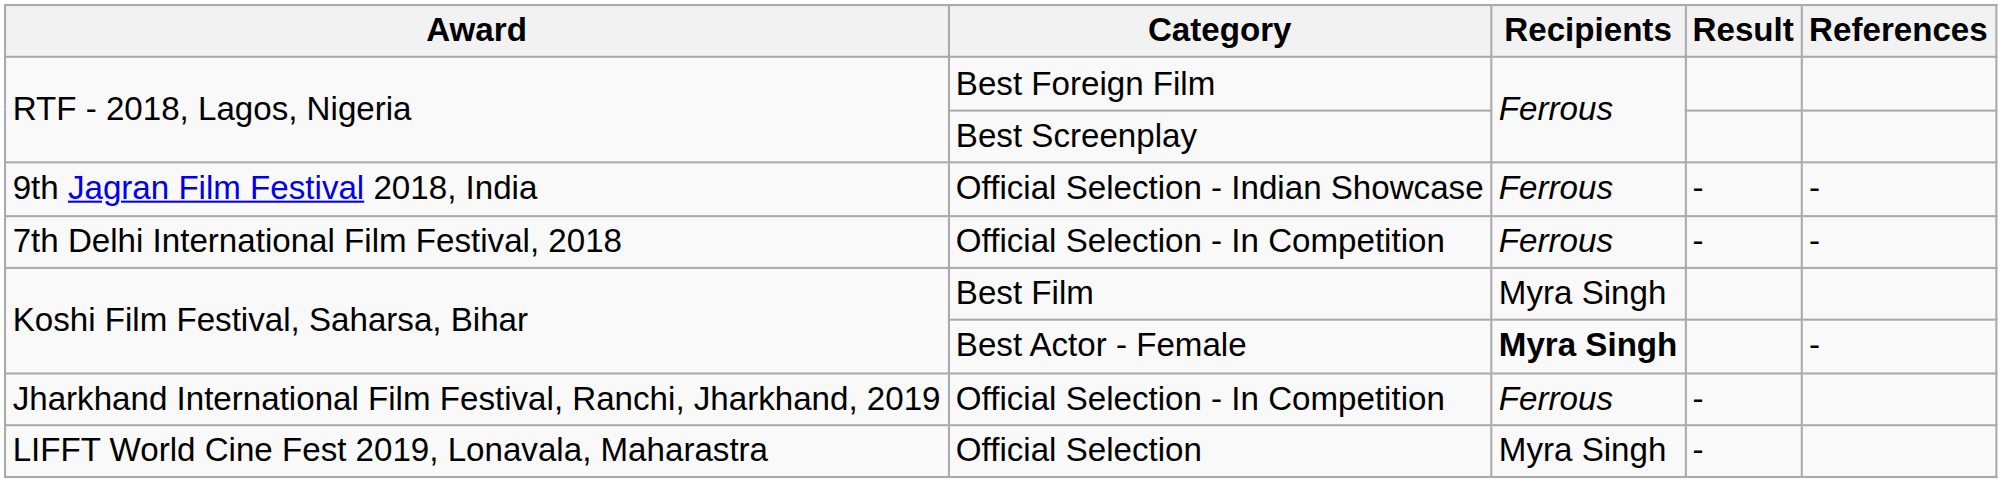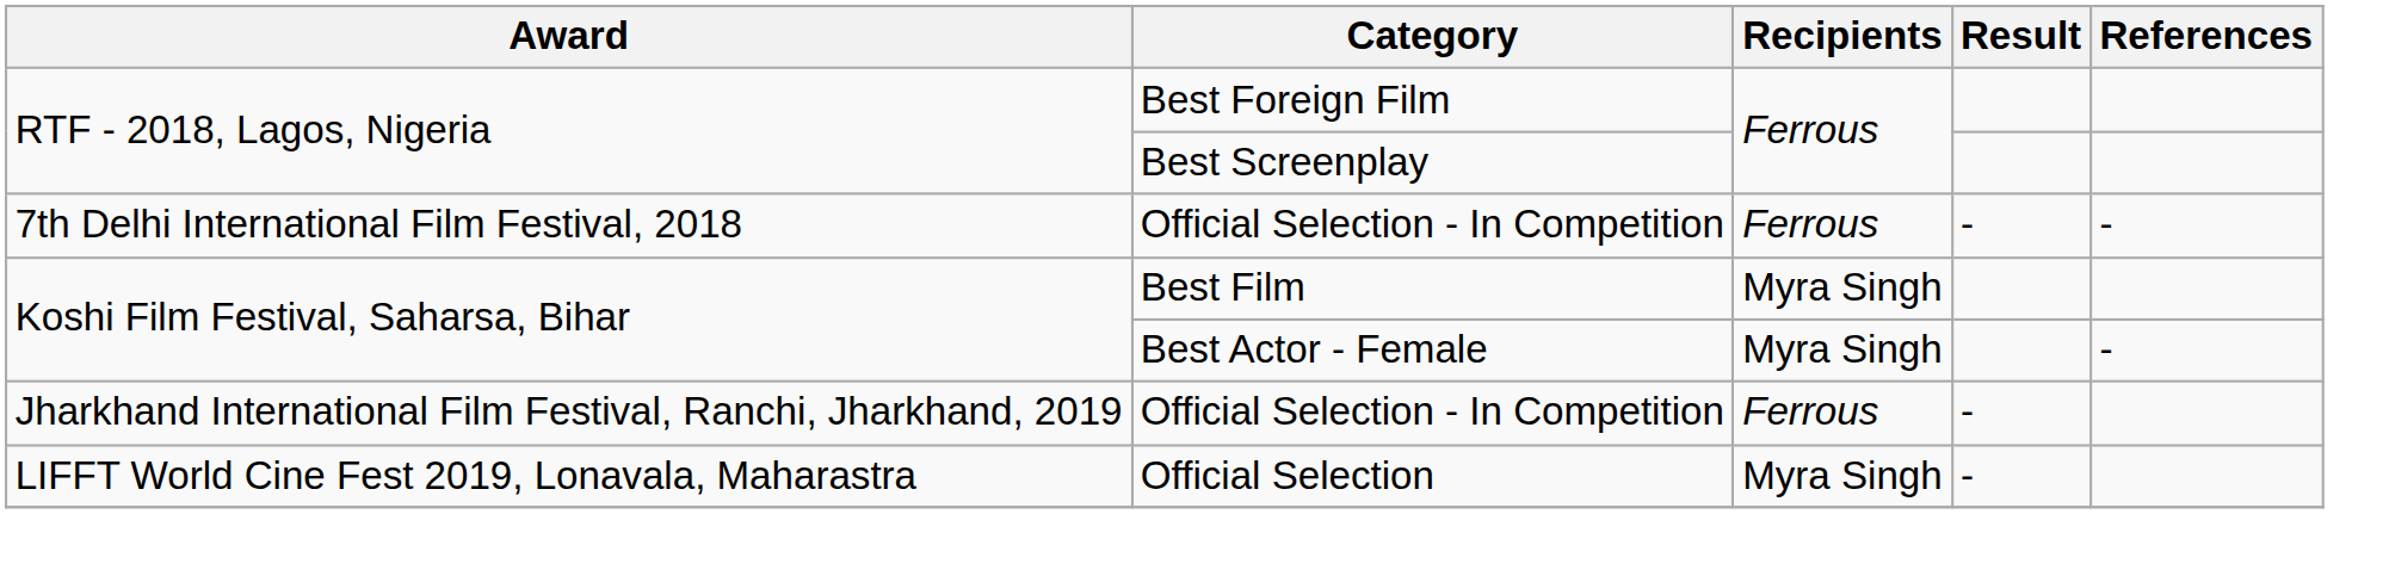 <table class="wikitable sortable">
 <tr>
 <th>Award</th>
 <th>Category</th>
 <th>Recipients</th>
 <th>Result</th>
 <th>References</th>
 </tr>
 <tr>
 <td rowspan="2">RTF - 2018, Lagos, Nigeria</td>
 <td>Best Foreign Film</td>
 <td rowspan="2"><em>Ferrous</em></td>
 <td></td>
 <td></td>
 </tr>
 <tr>
 <td>Best Screenplay</td>
 <td></td>
 <td></td>
 </tr>
 <tr>
-<td>9th <a href='#'>Jagran Film Festival</a> 2018, India</td>
-<td>Official Selection - Indian Showcase</td>
-<td><em>Ferrous</em></td>
-<td>-</td>
-<td>-</td>
-</tr>
-<tr>
 <td>7th Delhi International Film Festival, 2018</td>
 <td>Official Selection - In Competition</td>
 <td><em>Ferrous</em></td>
 <td>-</td>
 <td>-</td>
 </tr>
 <tr>
 <td rowspan="2">Koshi Film Festival, Saharsa, Bihar</td>
 <td>Best Film</td>
 <td>Myra Singh</td>
 <td></td>
 <td></td>
 </tr>
 <tr>
 <td>Best Actor - Female</td>
-<td><strong>Myra Singh</strong></td>
+<td>Myra Singh</td>
 <td></td>
 <td>-</td>
 </tr>
 <tr>
 <td>Jharkhand International Film Festival, Ranchi, Jharkhand, 2019</td>
 <td>Official Selection - In Competition</td>
 <td><em>Ferrous</em></td>
 <td>-</td>
 <td></td>
 </tr>
 <tr>
 <td>LIFFT World Cine Fest 2019, Lonavala, Maharastra</td>
 <td>Official Selection</td>
 <td>Myra Singh</td>
 <td>-</td>
 <td></td>
 </tr>
 <tr>
 </tr>
 </table>
